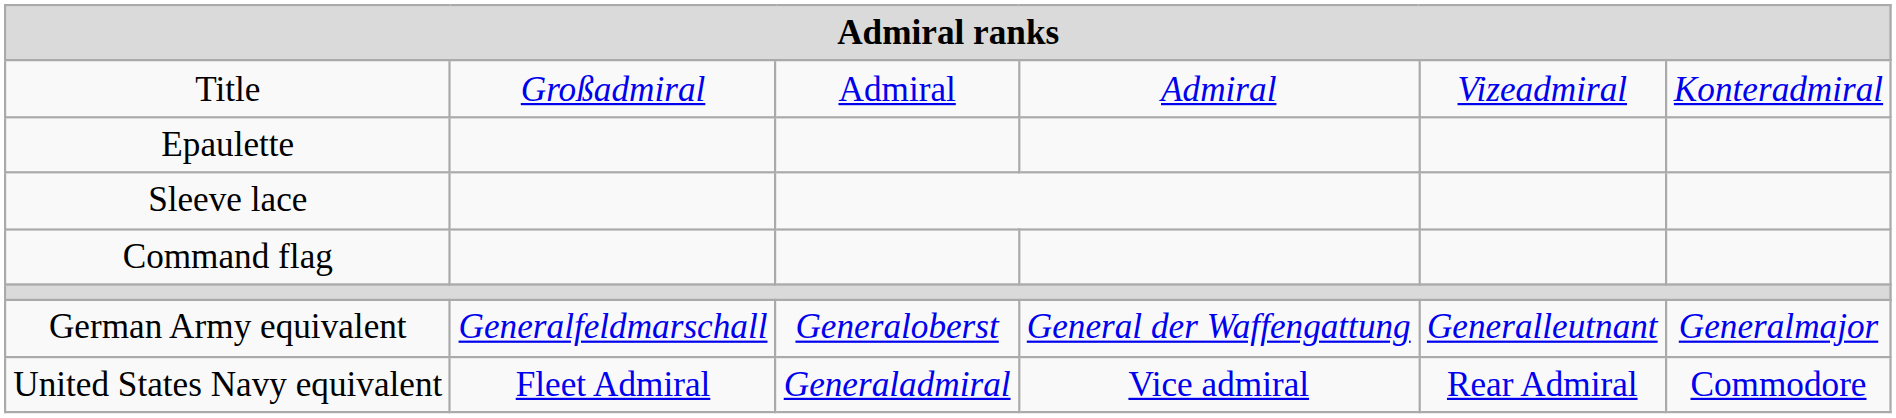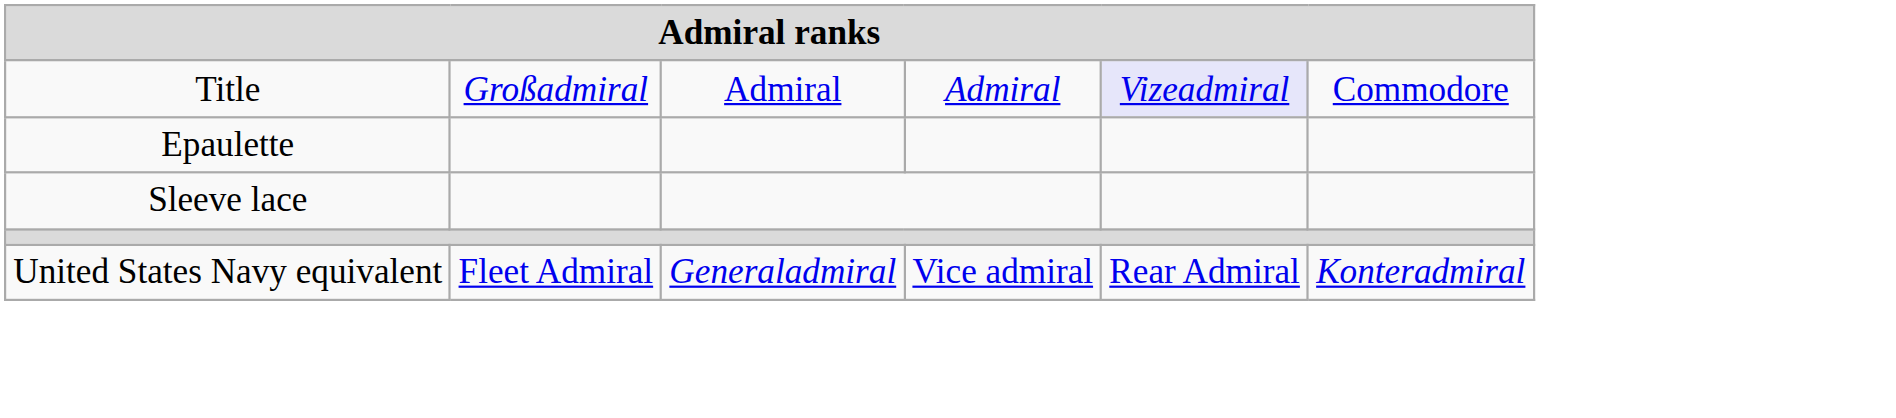 <table class="wikitable">
 <tr style="text-align:center;">
 <th colspan=6 style="background:#dadada">Admiral ranks</th>
 </tr>
 <tr style="text-align:center;">
 <td>Title</td>
 <td><em><a href='#'>Großadmiral</a></em></td>
 <td><a href='#'>Admiral</a></td>
 <td><em><a href='#'>Admiral</a></em></td>
-<td><em><a href='#'>Vizeadmiral</a></em></td>
-<td><em><a href='#'>Konteradmiral</a></em></td>
+<td style="background: lavender;"><em><a href='#'>Vizeadmiral</a></em></td>
+<td><a href='#'>Commodore</a></td>
 </tr>
 <tr style="text-align:center;">
 <td>Epaulette</td>
 <td></td>
 <td></td>
 <td></td>
 <td></td>
 <td></td>
 </tr>
 <tr style="text-align:center;">
 <td>Sleeve lace</td>
 <td></td>
 <td colspan=2></td>
 <td></td>
 <td></td>
 </tr>
-<tr style="text-align:center;">
-<td>Command flag</td>
-<td></td>
-<td></td>
-<td></td>
-<td></td>
-<td></td>
-</tr>
 <tr>
 <th colspan=6 style="background:#dadada"></th>
-</tr>
-<tr style="text-align:center;">
-<td>German Army equivalent</td>
-<td><em><a href='#'>Generalfeldmarschall</a></em></td>
-<td><em><a href='#'>Generaloberst</a></em></td>
-<td><em><a href='#'>General der Waffengattung</a></em></td>
-<td><em><a href='#'>Generalleutnant</a></em></td>
-<td><em><a href='#'>Generalmajor</a></em></td>
 </tr>
 <tr style="text-align:center;">
 <td>United States Navy equivalent</td>
 <td><a href='#'>Fleet Admiral</a></td>
 <td><em><a href='#'>Generaladmiral</a></em></td>
 <td><a href='#'>Vice admiral</a></td>
 <td><a href='#'>Rear Admiral</a></td>
-<td><a href='#'>Commodore</a></td>
+<td><em><a href='#'>Konteradmiral</a></em></td>
 </tr>
 </table>
